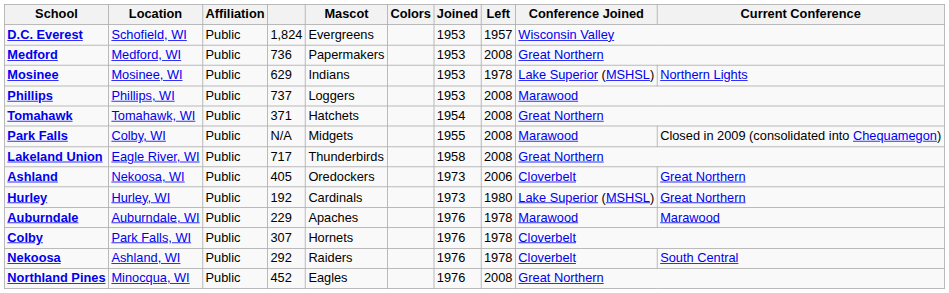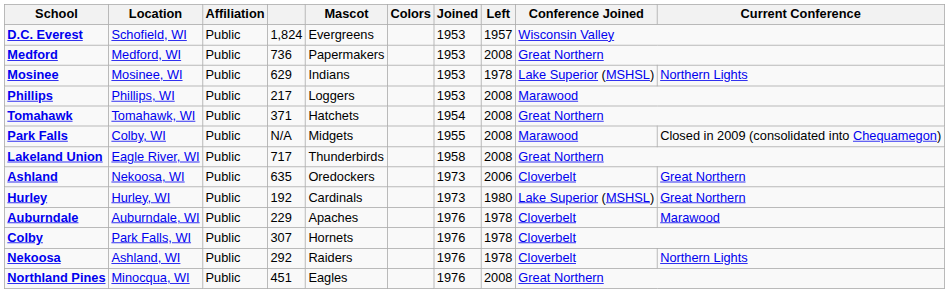 <table class="wikitable sortable">
 <tr>
 <th>School</th>
 <th>Location</th>
 <th>Affiliation</th>
 <th></th>
 <th>Mascot</th>
 <th>Colors</th>
 <th>Joined</th>
 <th>Left</th>
 <th>Conference Joined</th>
 <th>Current Conference</th>
 </tr>
 <tr>
 <td><a href='#'><strong>D.C. Everest</strong></a></td>
 <td><a href='#'>Schofield, WI</a></td>
 <td>Public</td>
 <td>1,824</td>
 <td>Evergreens</td>
 <td> </td>
 <td>1953</td>
 <td>1957</td>
 <td colspan="2"><a href='#'>Wisconsin Valley</a></td>
 </tr>
 <tr>
 <td><a href='#'><strong>Medford</strong></a></td>
 <td><a href='#'>Medford, WI</a></td>
 <td>Public</td>
 <td>736</td>
 <td>Papermakers</td>
 <td> </td>
 <td>1953</td>
 <td>2008</td>
 <td colspan="2"><a href='#'>Great Northern</a></td>
 </tr>
 <tr>
 <td><a href='#'><strong>Mosinee</strong></a></td>
 <td><a href='#'>Mosinee, WI</a></td>
 <td>Public</td>
 <td>629</td>
 <td>Indians</td>
 <td> </td>
 <td>1953</td>
 <td>1978</td>
 <td><a href='#'>Lake Superior</a> (<a href='#'>MSHSL</a>)</td>
 <td><a href='#'>Northern Lights</a></td>
 </tr>
 <tr>
 <td><a href='#'><strong>Phillips</strong></a></td>
 <td><a href='#'>Phillips, WI</a></td>
 <td>Public</td>
-<td>737</td>
+<td>217</td>
 <td>Loggers</td>
 <td> </td>
 <td>1953</td>
 <td>2008</td>
 <td colspan="2"><a href='#'>Marawood</a></td>
 </tr>
 <tr>
 <td><a href='#'><strong>Tomahawk</strong></a></td>
 <td><a href='#'>Tomahawk, WI</a></td>
 <td>Public</td>
 <td>371</td>
 <td>Hatchets</td>
 <td> </td>
 <td>1954</td>
 <td>2008</td>
 <td colspan="2"><a href='#'>Great Northern</a></td>
 </tr>
 <tr>
 <td><a href='#'><strong>Park Falls</strong></a></td>
 <td><a href='#'>Colby, WI</a></td>
 <td>Public</td>
 <td>N/A</td>
 <td>Midgets</td>
 <td> </td>
 <td>1955</td>
 <td>2008</td>
 <td><a href='#'>Marawood</a></td>
 <td>Closed in 2009 (consolidated into <a href='#'>Chequamegon</a>)</td>
 </tr>
 <tr>
 <td><a href='#'><strong>Lakeland Union</strong></a></td>
 <td><a href='#'>Eagle River, WI</a></td>
 <td>Public</td>
 <td>717</td>
 <td>Thunderbirds</td>
 <td> </td>
 <td>1958</td>
 <td>2008</td>
 <td colspan="2"><a href='#'>Great Northern</a></td>
 </tr>
 <tr>
 <td><a href='#'><strong>Ashland</strong></a></td>
 <td><a href='#'>Nekoosa, WI</a></td>
 <td>Public</td>
-<td>405</td>
+<td>635</td>
 <td>Oredockers</td>
 <td> </td>
 <td>1973</td>
 <td>2006</td>
 <td><a href='#'>Cloverbelt</a></td>
 <td><a href='#'>Great Northern</a></td>
 </tr>
 <tr>
 <td><a href='#'><strong>Hurley</strong></a></td>
 <td><a href='#'>Hurley, WI</a></td>
 <td>Public</td>
 <td>192</td>
 <td>Cardinals</td>
 <td> </td>
 <td>1973</td>
 <td>1980</td>
 <td><a href='#'>Lake Superior</a> (<a href='#'>MSHSL</a>)</td>
 <td><a href='#'>Great Northern</a></td>
 </tr>
 <tr>
 <td><a href='#'><strong>Auburndale</strong></a></td>
 <td><a href='#'>Auburndale, WI</a></td>
 <td>Public</td>
 <td>229</td>
 <td>Apaches</td>
 <td> </td>
 <td>1976</td>
 <td>1978</td>
-<td><a href='#'>Marawood</a></td>
+<td><a href='#'>Cloverbelt</a></td>
 <td><a href='#'>Marawood</a></td>
 </tr>
 <tr>
 <td><a href='#'><strong>Colby</strong></a></td>
 <td><a href='#'>Park Falls, WI</a></td>
 <td>Public</td>
 <td>307</td>
 <td>Hornets</td>
 <td> </td>
 <td>1976</td>
 <td>1978</td>
 <td colspan="2"><a href='#'>Cloverbelt</a></td>
 </tr>
 <tr>
 <td><a href='#'><strong>Nekoosa</strong></a></td>
 <td><a href='#'>Ashland, WI</a></td>
 <td>Public</td>
 <td>292</td>
 <td>Raiders</td>
 <td> </td>
 <td>1976</td>
 <td>1978</td>
 <td><a href='#'>Cloverbelt</a></td>
-<td><a href='#'>South Central</a></td>
+<td><a href='#'>Northern Lights</a></td>
 </tr>
 <tr>
 <td><a href='#'><strong>Northland Pines</strong></a></td>
 <td><a href='#'>Minocqua, WI</a></td>
 <td>Public</td>
-<td>452</td>
+<td>451</td>
 <td>Eagles</td>
 <td> </td>
 <td>1976</td>
 <td>2008</td>
 <td colspan="2"><a href='#'>Great Northern</a></td>
 </tr>
 </table>
